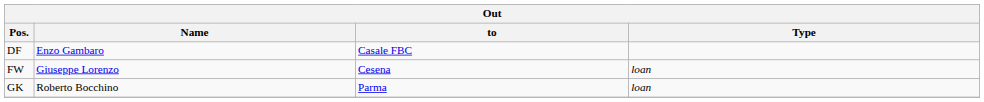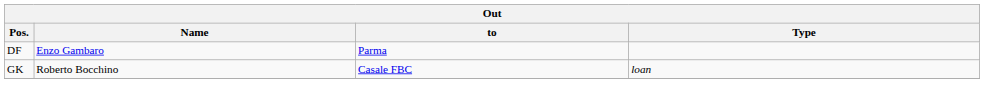 <table class="wikitable" style="font-size:90%;width:99%;">
 <tr>
 <th colspan="4">Out</th>
 </tr>
 <tr>
 <th width=3%>Pos.</th>
 <th width=33%>Name</th>
 <th width=28%>to</th>
 <th width=36%>Type</th>
 </tr>
 <tr>
 <td>DF</td>
 <td><a href='#'>Enzo Gambaro</a></td>
-<td><a href='#'>Casale FBC</a></td>
+<td><a href='#'>Parma</a></td>
 <td></td>
-</tr>
-<tr>
-<td>FW</td>
-<td><a href='#'>Giuseppe Lorenzo</a></td>
-<td><a href='#'>Cesena</a></td>
-<td><em>loan</em></td>
 </tr>
 <tr>
 <td>GK</td>
 <td>Roberto Bocchino</td>
-<td><a href='#'>Parma</a></td>
+<td><a href='#'>Casale FBC</a></td>
 <td><em>loan</em></td>
 </tr>
 <tr>
 </tr>
 </table>
